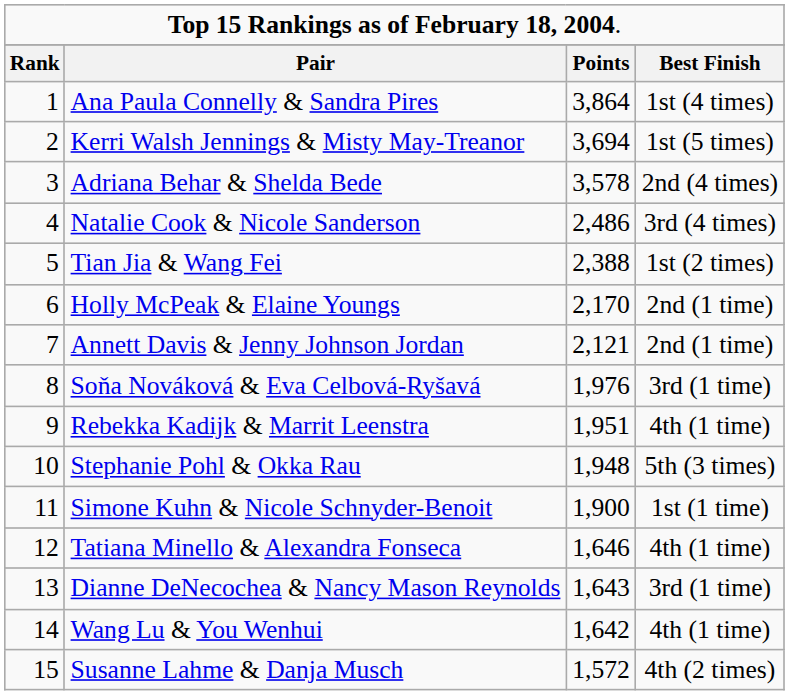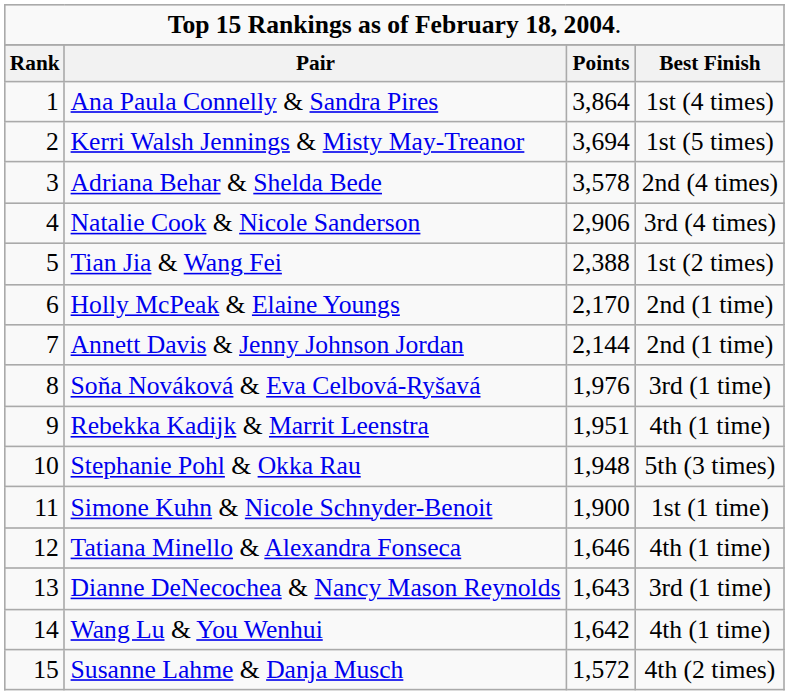 <table class="wikitable">
 <tr>
 <td colspan=4 align="center"><strong>Top 15 Rankings as of February 18, 2004</strong>.</td>
 </tr>
 <tr>
 </tr>
 <tr style="font-size:10pt;font-weight:bold">
 <th>Rank</th>
 <th>Pair</th>
 <th>Points</th>
 <th>Best Finish</th>
 </tr>
 <tr>
 <td align=right>1</td>
 <td> <a href='#'>Ana Paula Connelly</a> & <a href='#'>Sandra Pires</a></td>
 <td align=center>3,864</td>
 <td align=center>1st (4 times)</td>
 </tr>
 <tr>
 <td align=right>2</td>
 <td> <a href='#'>Kerri Walsh Jennings</a> & <a href='#'>Misty May-Treanor</a></td>
 <td align=center>3,694</td>
 <td align=center>1st (5 times)</td>
 </tr>
 <tr>
 <td align=right>3</td>
 <td> <a href='#'>Adriana Behar</a> & <a href='#'>Shelda Bede</a></td>
 <td align=center>3,578</td>
 <td align=center>2nd (4 times)</td>
 </tr>
 <tr>
 <td align=right>4</td>
 <td> <a href='#'>Natalie Cook</a> & <a href='#'>Nicole Sanderson</a></td>
-<td align=center>2,486</td>
+<td align=center>2,906</td>
 <td align=center>3rd (4 times)</td>
 </tr>
 <tr>
 <td align=right>5</td>
 <td> <a href='#'>Tian Jia</a> & <a href='#'>Wang Fei</a></td>
 <td align=center>2,388</td>
 <td align=center>1st (2 times)</td>
 </tr>
 <tr>
 <td align=right>6</td>
 <td> <a href='#'>Holly McPeak</a> & <a href='#'>Elaine Youngs</a></td>
 <td align=center>2,170</td>
 <td align=center>2nd (1 time)</td>
 </tr>
 <tr>
 <td align=right>7</td>
 <td> <a href='#'>Annett Davis</a> & <a href='#'>Jenny Johnson Jordan</a></td>
-<td align=center>2,121</td>
+<td align=center>2,144</td>
 <td align=center>2nd (1 time)</td>
 </tr>
 <tr>
 <td align=right>8</td>
 <td> <a href='#'>Soňa Nováková</a> & <a href='#'>Eva Celbová-Ryšavá</a></td>
 <td align=center>1,976</td>
 <td align=center>3rd (1 time)</td>
 </tr>
 <tr>
 <td align=right>9</td>
 <td> <a href='#'>Rebekka Kadijk</a> & <a href='#'>Marrit Leenstra</a></td>
 <td align=center>1,951</td>
 <td align=center>4th (1 time)</td>
 </tr>
 <tr>
 <td align=right>10</td>
 <td> <a href='#'>Stephanie Pohl</a> & <a href='#'>Okka Rau</a></td>
 <td align=center>1,948</td>
 <td align=center>5th (3 times)</td>
 </tr>
 <tr>
 <td align=right>11</td>
 <td> <a href='#'>Simone Kuhn</a> & <a href='#'>Nicole Schnyder-Benoit</a></td>
 <td align=center>1,900</td>
 <td align=center>1st (1 time)</td>
 </tr>
 <tr>
 <td align=right>12</td>
 <td> <a href='#'>Tatiana Minello</a> & <a href='#'>Alexandra Fonseca</a></td>
 <td align=center>1,646</td>
 <td align=center>4th (1 time)</td>
 </tr>
 <tr>
 <td align=right>13</td>
 <td> <a href='#'>Dianne DeNecochea</a> & <a href='#'>Nancy Mason Reynolds</a></td>
 <td align=center>1,643</td>
 <td align=center>3rd (1 time)</td>
 </tr>
 <tr>
 <td align=right>14</td>
 <td> <a href='#'>Wang Lu</a> & <a href='#'>You Wenhui</a></td>
 <td align=center>1,642</td>
 <td align=center>4th (1 time)</td>
 </tr>
 <tr>
 <td align=right>15</td>
 <td> <a href='#'>Susanne Lahme</a> & <a href='#'>Danja Musch</a></td>
 <td align=center>1,572</td>
 <td align=center>4th (2 times)</td>
 </tr>
 </table>
